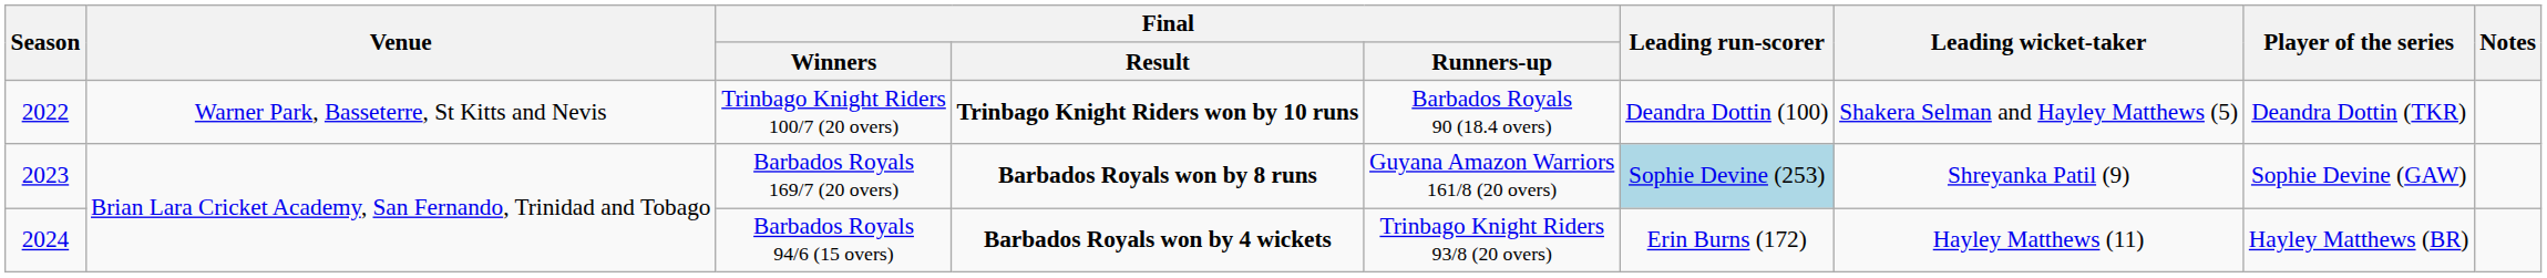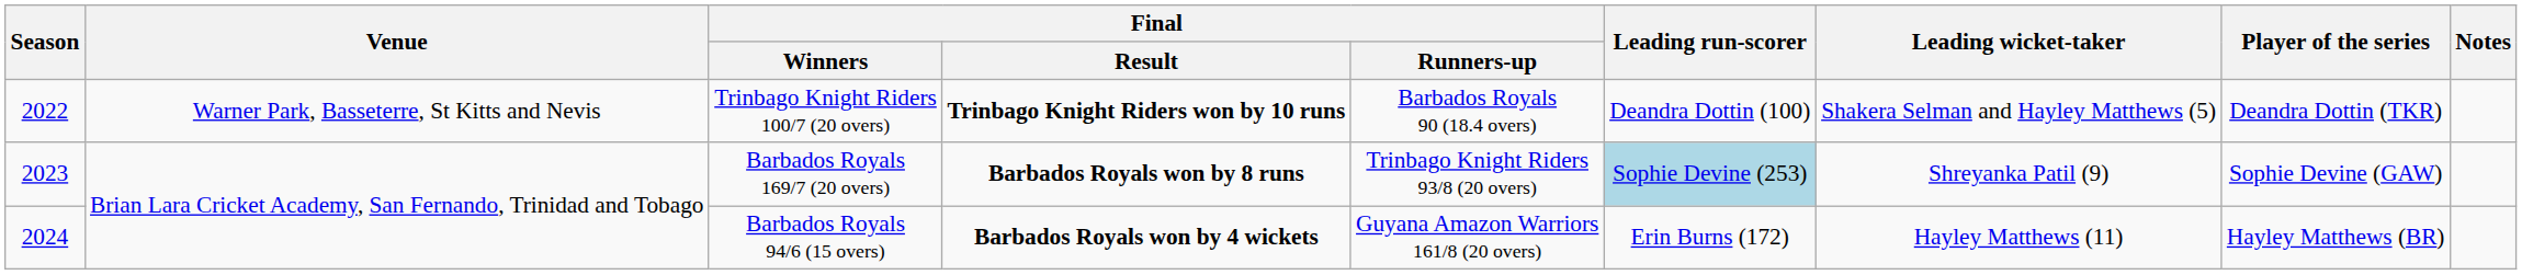 <table class="wikitable" style="text-align: center;">
 <tr>
 <th rowspan=2>Season</th>
 <th rowspan="2">Venue</th>
 <th colspan="3">Final</th>
 <th rowspan=2>Leading run-scorer</th>
 <th rowspan=2>Leading wicket-taker</th>
 <th rowspan="2">Player of the series</th>
 <th rowspan="2">Notes</th>
 </tr>
 <tr>
 <th>Winners</th>
 <th>Result</th>
 <th>Runners-up</th>
 </tr>
 <tr>
 <td><a href='#'>2022</a></td>
 <td><a href='#'>Warner Park</a>, <a href='#'>Basseterre</a>, St Kitts and Nevis</td>
 <td><a href='#'>Trinbago Knight Riders</a> <br><small>100/7 (20 overs)</small></td>
 <td><strong>Trinbago Knight Riders won by 10 runs</strong> <br></td>
 <td><a href='#'>Barbados Royals</a> <br><small>90 (18.4 overs)</small></td>
 <td><a href='#'>Deandra Dottin</a> (100)</td>
 <td><a href='#'>Shakera Selman</a> and <a href='#'>Hayley Matthews</a> (5)</td>
 <td><a href='#'>Deandra Dottin</a> (<a href='#'>TKR</a>)</td>
 <td></td>
 </tr>
 <tr>
 <td><a href='#'>2023</a></td>
 <td rowspan=2><a href='#'>Brian Lara Cricket Academy</a>, <a href='#'>San Fernando</a>, Trinidad and Tobago</td>
 <td><a href='#'>Barbados Royals</a> <br><small>169/7 (20 overs)</small></td>
 <td><strong>Barbados Royals won by 8 runs</strong> <br></td>
-<td><a href='#'>Guyana Amazon Warriors</a> <br><small>161/8 (20 overs)</small></td>
+<td><a href='#'>Trinbago Knight Riders</a> <br><small>93/8 (20 overs)</small></td>
 <td style="background: lightblue;"><a href='#'>Sophie Devine</a> (253)</td>
 <td><a href='#'>Shreyanka Patil</a> (9)</td>
 <td><a href='#'>Sophie Devine</a> (<a href='#'>GAW</a>)</td>
 <td></td>
 </tr>
 <tr>
 <td><a href='#'>2024</a></td>
 <td><a href='#'>Barbados Royals</a> <br><small>94/6 (15 overs)</small></td>
 <td><strong>Barbados Royals won by 4 wickets</strong> <br></td>
-<td><a href='#'>Trinbago Knight Riders</a> <br><small>93/8 (20 overs)</small></td>
+<td><a href='#'>Guyana Amazon Warriors</a> <br><small>161/8 (20 overs)</small></td>
 <td><a href='#'>Erin Burns</a> (172)</td>
 <td><a href='#'>Hayley Matthews</a> (11)</td>
 <td><a href='#'>Hayley Matthews</a> (<a href='#'>BR</a>)</td>
 <td></td>
 </tr>
 </table>
